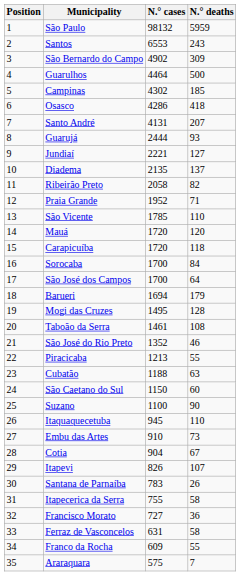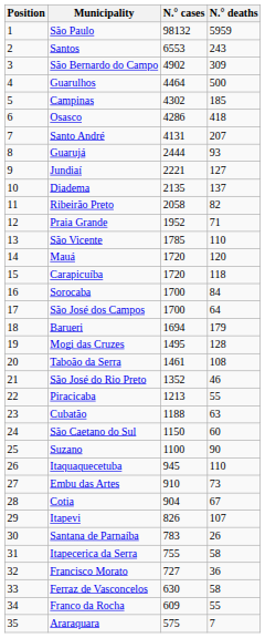 <table class="wikitable sortable">
 <tr>
 <th>Position</th>
 <th>Municipality</th>
 <th>N.° cases</th>
 <th>N.° deaths</th>
 </tr>
 <tr>
 <td>1</td>
 <td><a href='#'>São Paulo</a></td>
 <td>98132</td>
 <td>5959</td>
 </tr>
 <tr>
 <td>2</td>
 <td><a href='#'>Santos</a></td>
 <td>6553</td>
 <td>243</td>
 </tr>
 <tr>
 <td>3</td>
 <td><a href='#'>São Bernardo do Campo</a></td>
 <td>4902</td>
 <td>309</td>
 </tr>
 <tr>
 <td>4</td>
 <td><a href='#'>Guarulhos</a></td>
 <td>4464</td>
 <td>500</td>
 </tr>
 <tr>
 <td>5</td>
 <td><a href='#'>Campinas</a></td>
 <td>4302</td>
 <td>185</td>
 </tr>
 <tr>
 <td>6</td>
 <td><a href='#'>Osasco</a></td>
 <td>4286</td>
 <td>418</td>
 </tr>
 <tr>
 <td>7</td>
 <td><a href='#'>Santo André</a></td>
 <td>4131</td>
 <td>207</td>
 </tr>
 <tr>
 <td>8</td>
 <td><a href='#'>Guarujá</a></td>
 <td>2444</td>
 <td>93</td>
 </tr>
 <tr>
 <td>9</td>
 <td><a href='#'>Jundiaí</a></td>
 <td>2221</td>
 <td>127</td>
 </tr>
 <tr>
 <td>10</td>
 <td><a href='#'>Diadema</a></td>
 <td>2135</td>
 <td>137</td>
 </tr>
 <tr>
 <td>11</td>
 <td><a href='#'>Ribeirão Preto</a></td>
 <td>2058</td>
 <td>82</td>
 </tr>
 <tr>
 <td>12</td>
 <td><a href='#'>Praia Grande</a></td>
 <td>1952</td>
 <td>71</td>
 </tr>
 <tr>
 <td>13</td>
 <td><a href='#'>São Vicente</a></td>
 <td>1785</td>
 <td>110</td>
 </tr>
 <tr>
 <td>14</td>
 <td><a href='#'>Mauá</a></td>
 <td>1720</td>
 <td>120</td>
 </tr>
 <tr>
 <td>15</td>
 <td><a href='#'>Carapicuíba</a></td>
 <td>1720</td>
 <td>118</td>
 </tr>
 <tr>
 <td>16</td>
 <td><a href='#'>Sorocaba</a></td>
 <td>1700</td>
 <td>84</td>
 </tr>
 <tr>
 <td>17</td>
 <td><a href='#'>São José dos Campos</a></td>
 <td>1700</td>
 <td>64</td>
 </tr>
 <tr>
 <td>18</td>
 <td><a href='#'>Barueri</a></td>
 <td>1694</td>
 <td>179</td>
 </tr>
 <tr>
 <td>19</td>
 <td><a href='#'>Mogi das Cruzes</a></td>
 <td>1495</td>
 <td>128</td>
 </tr>
 <tr>
 <td>20</td>
 <td><a href='#'>Taboão da Serra</a></td>
 <td>1461</td>
 <td>108</td>
 </tr>
 <tr>
 <td>21</td>
 <td><a href='#'>São José do Rio Preto</a></td>
 <td>1352</td>
 <td>46</td>
 </tr>
 <tr>
 <td>22</td>
 <td><a href='#'>Piracicaba</a></td>
 <td>1213</td>
 <td>55</td>
 </tr>
 <tr>
 <td>23</td>
 <td><a href='#'>Cubatão</a></td>
 <td>1188</td>
 <td>63</td>
 </tr>
 <tr>
 <td>24</td>
 <td><a href='#'>São Caetano do Sul</a></td>
 <td>1150</td>
 <td>60</td>
 </tr>
 <tr>
 <td>25</td>
 <td><a href='#'>Suzano</a></td>
 <td>1100</td>
 <td>90</td>
 </tr>
 <tr>
 <td>26</td>
 <td><a href='#'>Itaquaquecetuba</a></td>
 <td>945</td>
 <td>110</td>
 </tr>
 <tr>
 <td>27</td>
 <td><a href='#'>Embu das Artes</a></td>
 <td>910</td>
 <td>73</td>
 </tr>
 <tr>
 <td>28</td>
 <td><a href='#'>Cotia</a></td>
 <td>904</td>
 <td>67</td>
 </tr>
 <tr>
 <td>29</td>
 <td><a href='#'>Itapevi</a></td>
 <td>826</td>
 <td>107</td>
 </tr>
 <tr>
 <td>30</td>
 <td><a href='#'>Santana de Parnaíba</a></td>
 <td>783</td>
 <td>26</td>
 </tr>
 <tr>
 <td>31</td>
 <td><a href='#'>Itapecerica da Serra</a></td>
 <td>755</td>
 <td>58</td>
 </tr>
 <tr>
 <td>32</td>
 <td><a href='#'>Francisco Morato</a></td>
 <td>727</td>
 <td>36</td>
 </tr>
 <tr>
 <td>33</td>
 <td><a href='#'>Ferraz de Vasconcelos</a></td>
-<td>631</td>
+<td>630</td>
 <td>58</td>
 </tr>
 <tr>
 <td>34</td>
 <td><a href='#'>Franco da Rocha</a></td>
 <td>609</td>
 <td>55</td>
 </tr>
 <tr>
 <td>35</td>
 <td><a href='#'>Araraquara</a></td>
 <td>575</td>
 <td>7</td>
 </tr>
 </table>
